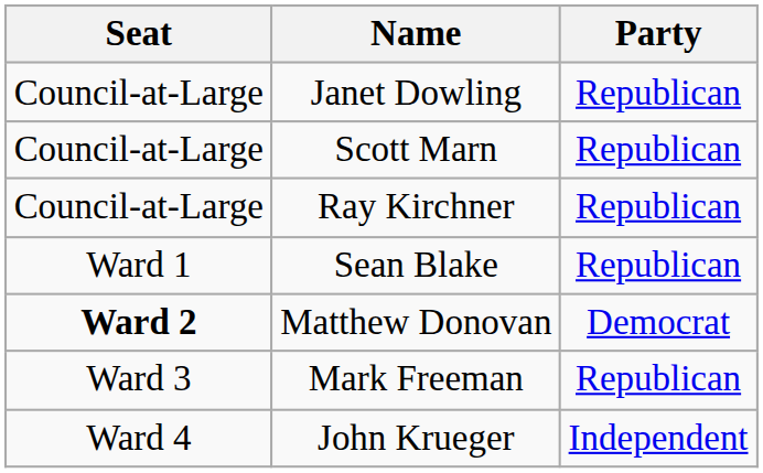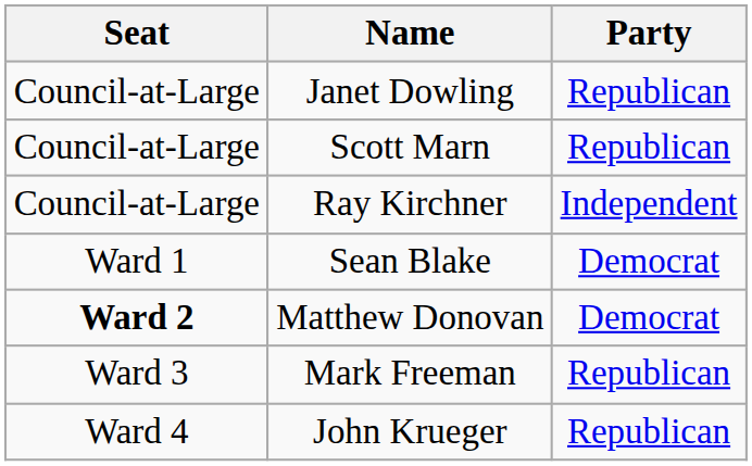 <table class="wikitable" style="text-align:center">
 <tr>
 <th>Seat</th>
 <th>Name</th>
 <th>Party</th>
 </tr>
 <tr>
 <td>Council-at-Large</td>
 <td>Janet Dowling</td>
 <td><a href='#'>Republican</a></td>
 </tr>
 <tr>
 <td>Council-at-Large</td>
 <td>Scott Marn</td>
 <td><a href='#'>Republican</a></td>
 </tr>
 <tr>
 <td>Council-at-Large</td>
 <td>Ray Kirchner</td>
-<td><a href='#'>Republican</a></td>
+<td><a href='#'>Independent</a></td>
 </tr>
 <tr>
 <td>Ward 1</td>
 <td>Sean Blake</td>
-<td><a href='#'>Republican</a></td>
+<td><a href='#'>Democrat</a></td>
 </tr>
 <tr>
 <td><strong>Ward 2</strong></td>
 <td>Matthew Donovan</td>
 <td><a href='#'>Democrat</a></td>
 </tr>
 <tr>
 <td>Ward 3</td>
 <td>Mark Freeman</td>
 <td><a href='#'>Republican</a></td>
 </tr>
 <tr>
 <td>Ward 4</td>
 <td>John Krueger</td>
-<td><a href='#'>Independent</a></td>
+<td><a href='#'>Republican</a></td>
 </tr>
 </table>
